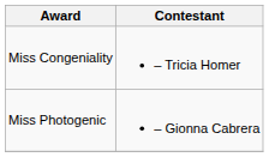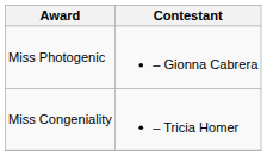 <table class="wikitable sortable" style="font-size:95%;">
 <tr>
 <th>Award</th>
 <th>Contestant</th>
 </tr>
 <tr>
+<td>Miss Photogenic</td>
+<td><br><ul><li> – Gionna Cabrera</li></ul></td>
+</tr>
+<tr>
 <td>Miss Congeniality</td>
 <td><br><ul><li> –  Tricia Homer</li></ul></td>
 </tr>
 <tr>
-<td>Miss Photogenic</td>
-<td><br><ul><li> – Gionna Cabrera</li></ul></td>
-</tr>
-<tr>
 </tr>
 </table>
